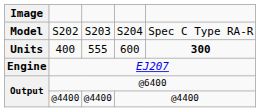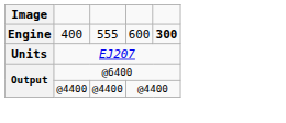 <table class="wikitable floatright" style="font-size:100%;text-align:center;">
 <tr>
 <th>Image</th>
 <td></td>
 <td></td>
 <td></td>
 <td></td>
 </tr>
 <tr>
-<th>Model</th>
-<td>S202</td>
-<td>S203</td>
-<td>S204</td>
-<td>Spec C Type RA-R</td>
-</tr>
-<tr>
-<th>Units</th>
+<th>Engine</th>
 <td>400</td>
 <td>555</td>
 <td>600</td>
 <td><strong>300</strong></td>
 </tr>
 <tr>
-<th>Engine</th>
+<th>Units</th>
 <td colspan=4><a href='#'><em>EJ207</em></a></td>
 </tr>
 <tr style="font-size:85%;">
 <th rowspan=2>Output</th>
 <td colspan=4> @6400</td>
 </tr>
 <tr style="font-size:85%;">
 <td> @4400</td>
 <td> @4400</td>
 <td colspan=2> @4400</td>
 </tr>
 </table>
